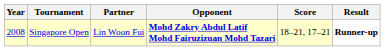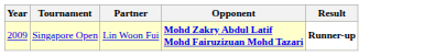 <table class="sortable wikitable" style="font-size: 90%;">
 <tr>
 <th>Year</th>
 <th>Tournament</th>
 <th>Partner</th>
 <th>Opponent</th>
-<th>Score</th>
 <th>Result</th>
 </tr>
 <tr style="background:#FFFFCC">
-<td align="center"><a href='#'>2008</a></td>
+<td align="center"><a href='#'>2009</a></td>
 <td align="left"><a href='#'>Singapore Open</a></td>
 <td align="left"> <a href='#'>Lin Woon Fui</a></td>
 <td align="left"><strong> <a href='#'>Mohd Zakry Abdul Latif</a> <br>  <a href='#'>Mohd Fairuzizuan Mohd Tazari</a></strong></td>
-<td align="left">18–21, 17–21</td>
 <td style="text-align:left; background:white"> <strong>Runner-up</strong></td>
 </tr>
 </table>
